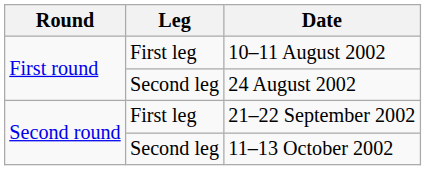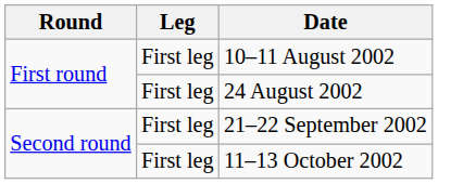 <table class="wikitable">
 <tr>
 <th>Round</th>
 <th>Leg</th>
 <th>Date</th>
 </tr>
 <tr>
 <td rowspan=2><a href='#'>First round</a></td>
 <td>First leg</td>
 <td>10–11 August 2002</td>
 </tr>
 <tr>
-<td>Second leg</td>
+<td>First leg</td>
 <td>24 August 2002</td>
 </tr>
 <tr>
 <td rowspan=2><a href='#'>Second round</a></td>
 <td>First leg</td>
 <td>21–22 September 2002</td>
 </tr>
 <tr>
-<td>Second leg</td>
+<td>First leg</td>
 <td>11–13 October 2002</td>
 </tr>
 </table>
